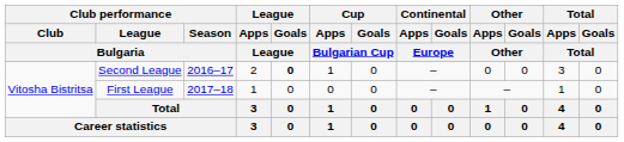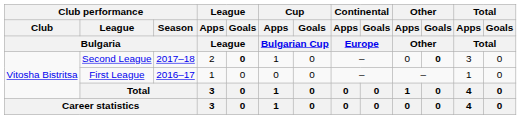 <table class="wikitable" style="text-align: center">
 <tr>
 <th Colspan="3">Club performance</th>
 <th Colspan="2">League</th>
 <th Colspan="2">Cup</th>
 <th Colspan="2">Continental</th>
 <th Colspan="2">Other</th>
 <th Colspan="3">Total</th>
 </tr>
 <tr>
 <th>Club</th>
 <th>League</th>
 <th>Season</th>
 <th>Apps</th>
 <th>Goals</th>
 <th>Apps</th>
 <th>Goals</th>
 <th>Apps</th>
 <th>Goals</th>
 <th>Apps</th>
 <th>Goals</th>
 <th>Apps</th>
 <th>Goals</th>
 </tr>
 <tr>
 <th Colspan="3">Bulgaria</th>
 <th Colspan="2">League</th>
 <th Colspan="2"><a href='#'>Bulgarian Cup</a></th>
 <th Colspan="2"><a href='#'>Europe</a></th>
 <th Colspan="2">Other</th>
 <th Colspan="2">Total</th>
 </tr>
 <tr>
 <td rowspan="3" valign="center"><a href='#'>Vitosha Bistritsa</a></td>
 <td rowspan="1"><a href='#'>Second League</a></td>
-<td><a href='#'>2016–17</a></td>
+<td><a href='#'>2017–18</a></td>
 <td>2</td>
 <td><strong>0</strong></td>
 <td>1</td>
 <td>0</td>
 <td colspan="2">–</td>
 <td>0</td>
-<td>0</td>
+<td><strong>0</strong></td>
 <td>3</td>
 <td>0</td>
 </tr>
 <tr>
 <td rowspan="1"><a href='#'>First League</a></td>
-<td><a href='#'>2017–18</a></td>
+<td><a href='#'>2016–17</a></td>
 <td>1</td>
 <td>0</td>
 <td>0</td>
 <td>0</td>
 <td colspan="2">–</td>
 <td colspan="2">–</td>
 <td>1</td>
 <td>0</td>
 </tr>
 <tr>
 <th colspan=2>Total</th>
 <th>3</th>
 <th>0</th>
 <th>1</th>
 <th>0</th>
 <th>0</th>
 <th>0</th>
 <th>1</th>
 <th>0</th>
 <th>4</th>
 <th>0</th>
 </tr>
 <tr>
 <th colspan="3">Career statistics</th>
 <th>3</th>
 <th>0</th>
 <th>1</th>
 <th>0</th>
 <th>0</th>
 <th>0</th>
 <th>0</th>
 <th>0</th>
 <th>4</th>
 <th>0</th>
 </tr>
 </table>
